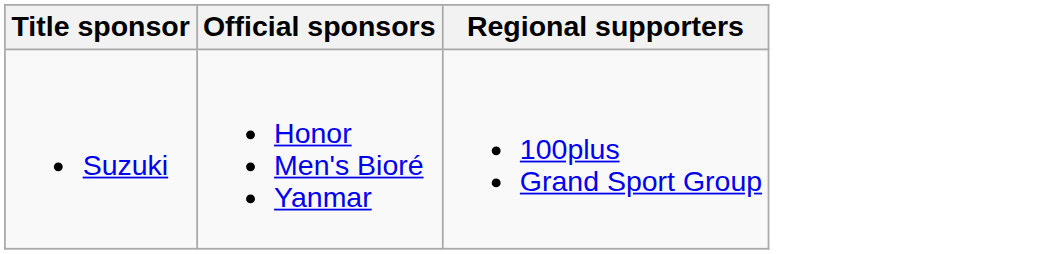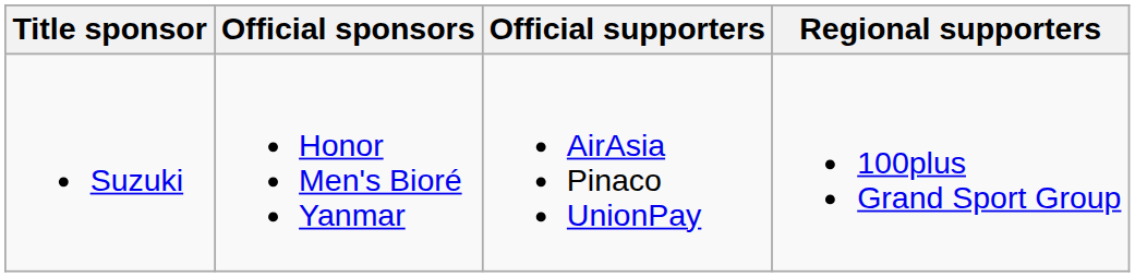 <table class="wikitable">
 <tr>
 <th>Title sponsor</th>
 <th>Official sponsors</th>
+<th>Official supporters</th>
 <th>Regional supporters</th>
 </tr>
 <tr>
 <td><br><ul><li><a href='#'>Suzuki</a></li></ul></td>
 <td><br><ul><li><a href='#'>Honor</a></li><li><a href='#'>Men's Bioré</a></li><li><a href='#'>Yanmar</a></li></ul></td>
+<td><br><ul><li><a href='#'>AirAsia</a></li><li>Pinaco</li><li><a href='#'>UnionPay</a></li></ul></td>
 <td><br><ul><li><a href='#'>100plus</a></li><li><a href='#'>Grand Sport Group</a></li></ul></td>
 </tr>
 </table>
